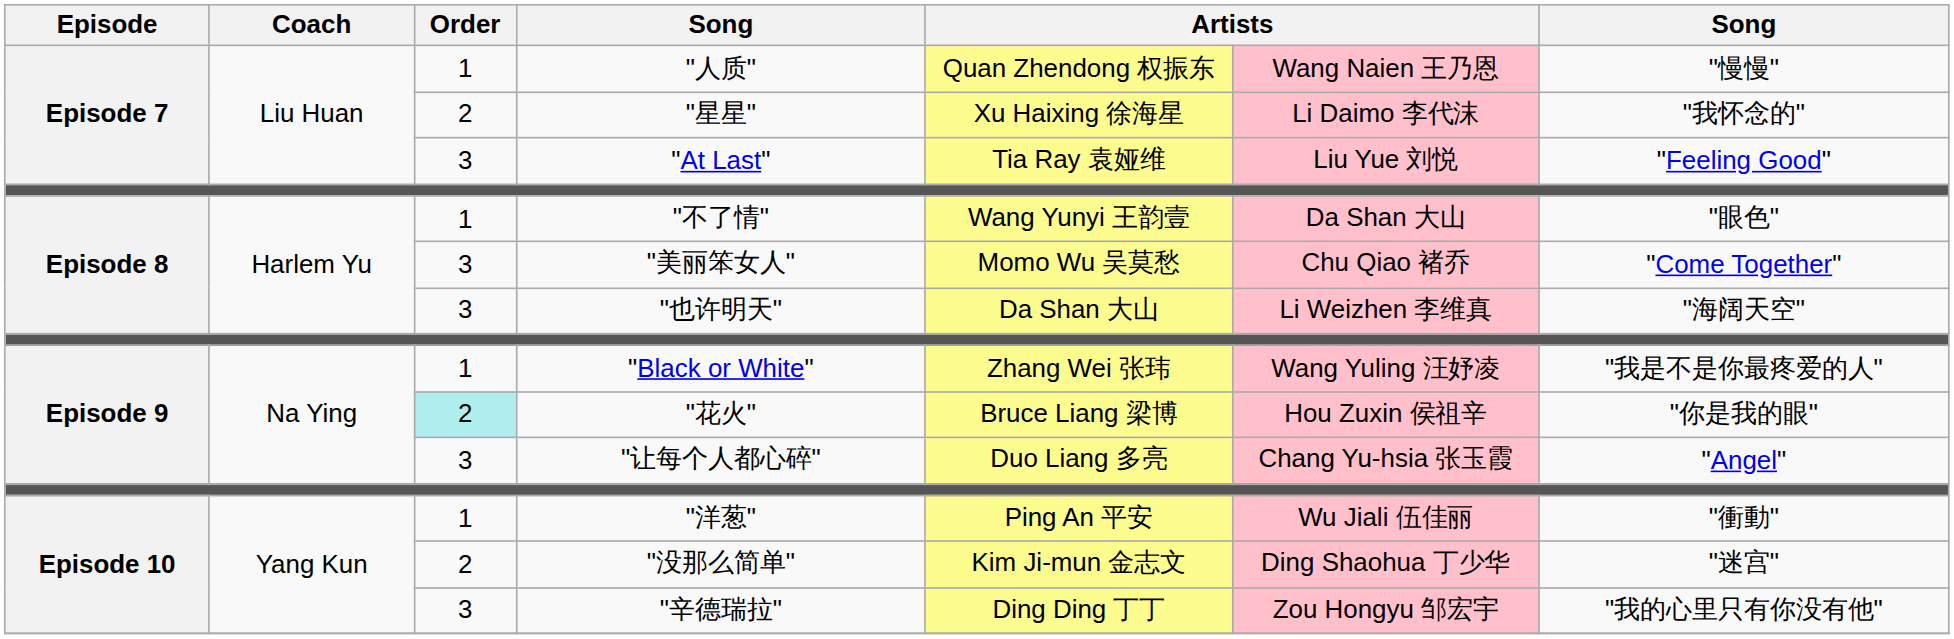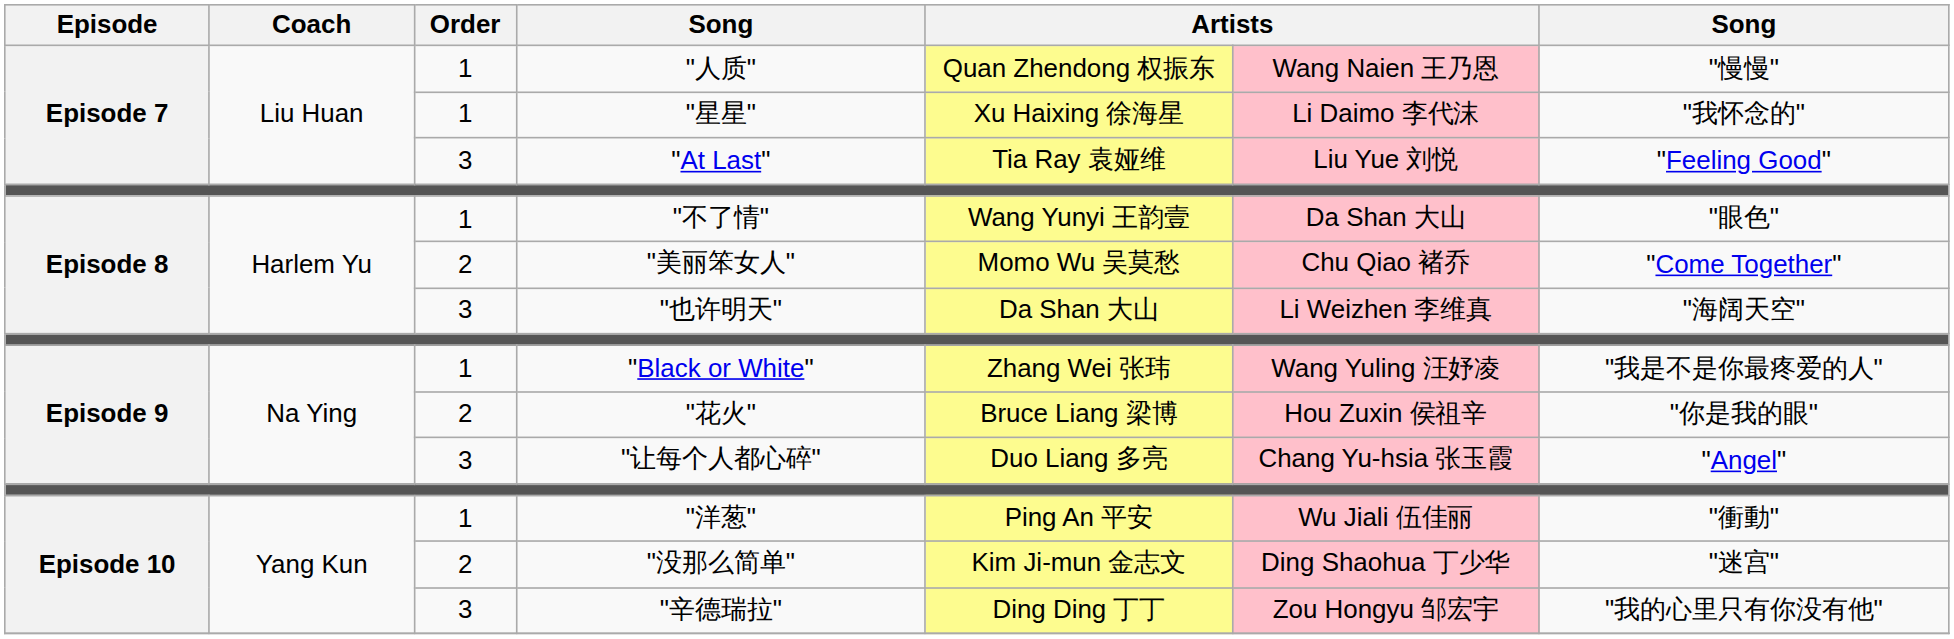 <table class="wikitable" style="text-align: center; width:95%;">
 <tr>
 <th width="10%">Episode</th>
 <th width="10%">Coach</th>
 <th width="05%">Order</th>
 <th width="20%">Song</th>
 <th colspan="2" width="30%">Artists</th>
 <th width="20%">Song</th>
 </tr>
 <tr>
 <th rowspan="3">Episode 7<br><small></small></th>
 <td rowspan="3">Liu Huan</td>
 <td>1</td>
 <td>"人质"</td>
 <td width="15%" style="background:#fdfc8f;">Quan Zhendong 权振东</td>
 <td width="15%" style="background:pink;">Wang Naien 王乃恩</td>
 <td>"慢慢"</td>
 </tr>
 <tr>
-<td>2</td>
+<td>1</td>
 <td>"星星"</td>
 <td style="background:#fdfc8f;">Xu Haixing 徐海星</td>
 <td style="background:pink;">Li Daimo 李代沫</td>
 <td>"我怀念的"</td>
 </tr>
 <tr>
 <td>3</td>
 <td>"<a href='#'>At Last</a>"</td>
 <td style="background:#fdfc8f;">Tia Ray 袁娅维</td>
 <td style="background:pink;">Liu Yue 刘悦</td>
 <td>"<a href='#'>Feeling Good</a>"</td>
 </tr>
 <tr>
 <td colspan="7" style="background:#555555;"></td>
 </tr>
 <tr>
 <th rowspan="3">Episode 8<br><small></small></th>
 <td rowspan="3">Harlem Yu</td>
 <td>1</td>
 <td>"不了情"</td>
 <td style="background:#fdfc8f;">Wang Yunyi 王韵壹</td>
 <td style="background:pink;">Da Shan 大山</td>
 <td>"眼色"</td>
 </tr>
 <tr>
-<td>3</td>
+<td>2</td>
 <td>"美丽笨女人"</td>
 <td style="background:#fdfc8f;">Momo Wu 吴莫愁</td>
 <td style="background:pink;">Chu Qiao 褚乔</td>
 <td>"<a href='#'>Come Together</a>"</td>
 </tr>
 <tr>
 <td>3</td>
 <td>"也许明天"</td>
 <td style="background:#fdfc8f;">Da Shan 大山</td>
 <td style="background:pink;">Li Weizhen 李维真</td>
 <td>"海阔天空"</td>
 </tr>
 <tr>
 <td colspan="7" style="background:#555555;"></td>
 </tr>
 <tr>
 <th rowspan="3">Episode 9<br><small></small></th>
 <td rowspan="3">Na Ying</td>
 <td>1</td>
 <td>"<a href='#'>Black or White</a>"</td>
 <td style="background:#fdfc8f;">Zhang Wei 张玮</td>
 <td style="background:pink;">Wang Yuling 汪妤凌</td>
 <td>"我是不是你最疼爱的人"</td>
 </tr>
 <tr>
-<td style="background: paleturquoise;">2</td>
+<td>2</td>
 <td>"花火"</td>
 <td style="background:#fdfc8f;">Bruce Liang 梁博</td>
 <td style="background:pink;">Hou Zuxin 侯祖辛</td>
 <td>"你是我的眼"</td>
 </tr>
 <tr>
 <td>3</td>
 <td>"让每个人都心碎"</td>
 <td style="background:#fdfc8f;">Duo Liang 多亮</td>
 <td style="background:pink;">Chang Yu-hsia 张玉霞</td>
 <td>"<a href='#'>Angel</a>"</td>
 </tr>
 <tr>
 <td colspan="7" style="background:#555555;"></td>
 </tr>
 <tr>
 <th rowspan="3">Episode 10<br><small></small></th>
 <td rowspan="3">Yang Kun</td>
 <td>1</td>
 <td>"洋葱"</td>
 <td style="background:#fdfc8f;">Ping An 平安</td>
 <td style="background:pink;">Wu Jiali 伍佳丽</td>
 <td>"衝動"</td>
 </tr>
 <tr>
 <td>2</td>
 <td>"没那么简单"</td>
 <td style="background:#fdfc8f;">Kim Ji-mun 金志文</td>
 <td style="background:pink;">Ding Shaohua 丁少华</td>
 <td>"迷宫"</td>
 </tr>
 <tr>
 <td>3</td>
 <td>"辛德瑞拉"</td>
 <td style="background:#fdfc8f;">Ding Ding 丁丁</td>
 <td style="background:pink;">Zou Hongyu 邹宏宇</td>
 <td>"我的心里只有你没有他"</td>
 </tr>
 <tr>
 </tr>
 </table>
